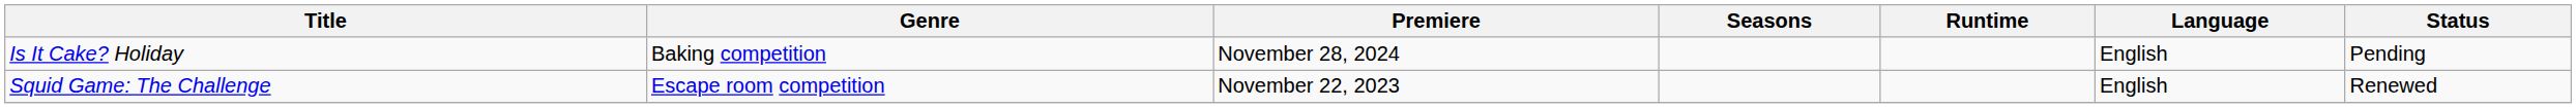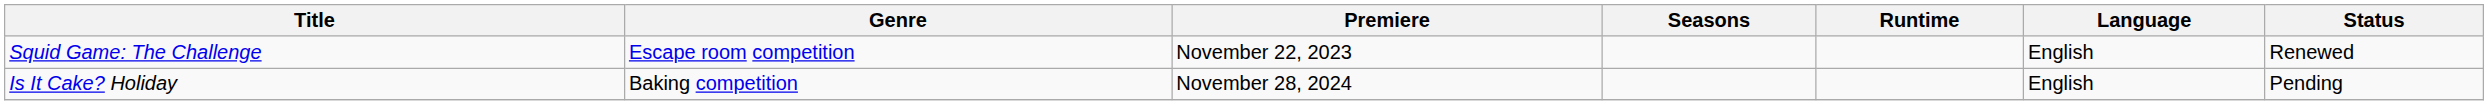 <table class="wikitable sortable" style="width:100%;">
 <tr>
 <th scope="col" style="width:25%;">Title</th>
 <th>Genre</th>
 <th>Premiere</th>
 <th>Seasons</th>
 <th>Runtime</th>
 <th>Language</th>
 <th>Status</th>
 </tr>
 <tr>
+<td><em><a href='#'>Squid Game: The Challenge</a></em></td>
+<td><a href='#'>Escape room</a> <a href='#'>competition</a></td>
+<td>November 22, 2023</td>
+<td></td>
+<td></td>
+<td>English</td>
+<td>Renewed</td>
+</tr>
+<tr>
 <td><em><a href='#'>Is It Cake?</a> Holiday</em></td>
 <td>Baking <a href='#'>competition</a></td>
 <td>November 28, 2024</td>
 <td></td>
 <td></td>
 <td>English</td>
 <td>Pending</td>
 </tr>
 <tr>
-<td><em><a href='#'>Squid Game: The Challenge</a></em></td>
-<td><a href='#'>Escape room</a> <a href='#'>competition</a></td>
-<td>November 22, 2023</td>
-<td></td>
-<td></td>
-<td>English</td>
-<td>Renewed</td>
-</tr>
-<tr>
 </tr>
 </table>
